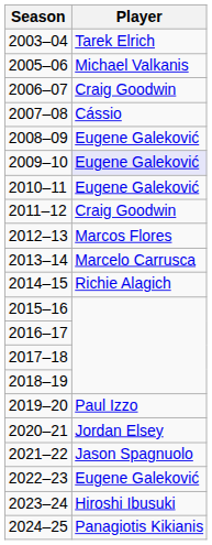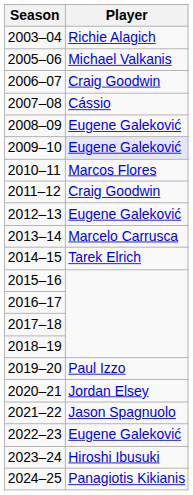 <table class="wikitable">
 <tr>
 <th>Season</th>
 <th>Player</th>
 </tr>
 <tr>
 <td>2003–04</td>
-<td> <a href='#'>Tarek Elrich</a></td>
+<td> <a href='#'>Richie Alagich</a></td>
 </tr>
 <tr>
 <td>2005–06</td>
 <td> <a href='#'>Michael Valkanis</a></td>
 </tr>
 <tr>
 <td>2006–07</td>
 <td> <a href='#'>Craig Goodwin</a></td>
 </tr>
 <tr>
 <td>2007–08</td>
 <td> <a href='#'>Cássio</a></td>
 </tr>
 <tr>
 <td>2008–09</td>
 <td> <a href='#'>Eugene Galeković</a></td>
 </tr>
 <tr>
 <td>2009–10</td>
 <td style="background: lavender;"> <a href='#'>Eugene Galeković</a></td>
 </tr>
 <tr>
 <td>2010–11</td>
-<td> <a href='#'>Eugene Galeković</a></td>
+<td> <a href='#'>Marcos Flores</a></td>
 </tr>
 <tr>
 <td>2011–12</td>
 <td> <a href='#'>Craig Goodwin</a></td>
 </tr>
 <tr>
 <td>2012–13</td>
-<td> <a href='#'>Marcos Flores</a></td>
+<td> <a href='#'>Eugene Galeković</a></td>
 </tr>
 <tr>
 <td>2013–14</td>
 <td> <a href='#'>Marcelo Carrusca</a></td>
 </tr>
 <tr>
 <td>2014–15</td>
-<td> <a href='#'>Richie Alagich</a></td>
+<td> <a href='#'>Tarek Elrich</a></td>
 </tr>
 <tr>
 <td>2015–16</td>
 <td rowspan=4></td>
 </tr>
 <tr>
 <td>2016–17</td>
 </tr>
 <tr>
 <td>2017–18</td>
 </tr>
 <tr>
 <td>2018–19</td>
 </tr>
 <tr>
 <td>2019–20</td>
 <td> <a href='#'>Paul Izzo</a></td>
 </tr>
 <tr>
 <td>2020–21</td>
 <td> <a href='#'>Jordan Elsey</a></td>
 </tr>
 <tr>
 <td>2021–22</td>
 <td> <a href='#'>Jason Spagnuolo</a></td>
 </tr>
 <tr>
 <td>2022–23</td>
 <td> <a href='#'>Eugene Galeković</a></td>
 </tr>
 <tr>
 <td>2023–24</td>
 <td> <a href='#'>Hiroshi Ibusuki</a></td>
 </tr>
 <tr>
 <td>2024–25</td>
 <td> <a href='#'>Panagiotis Kikianis</a></td>
 </tr>
 </table>
